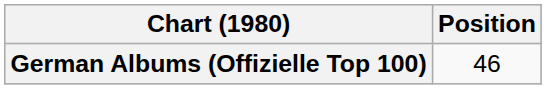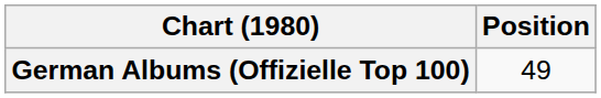 <table class="wikitable plainrowheaders" style="text-align:center">
 <tr>
 <th scope="col">Chart (1980)</th>
 <th scope="col">Position</th>
 </tr>
 <tr>
 <th scope="row">German Albums (Offizielle Top 100)</th>
-<td>46</td>
+<td>49</td>
 </tr>
 </table>
